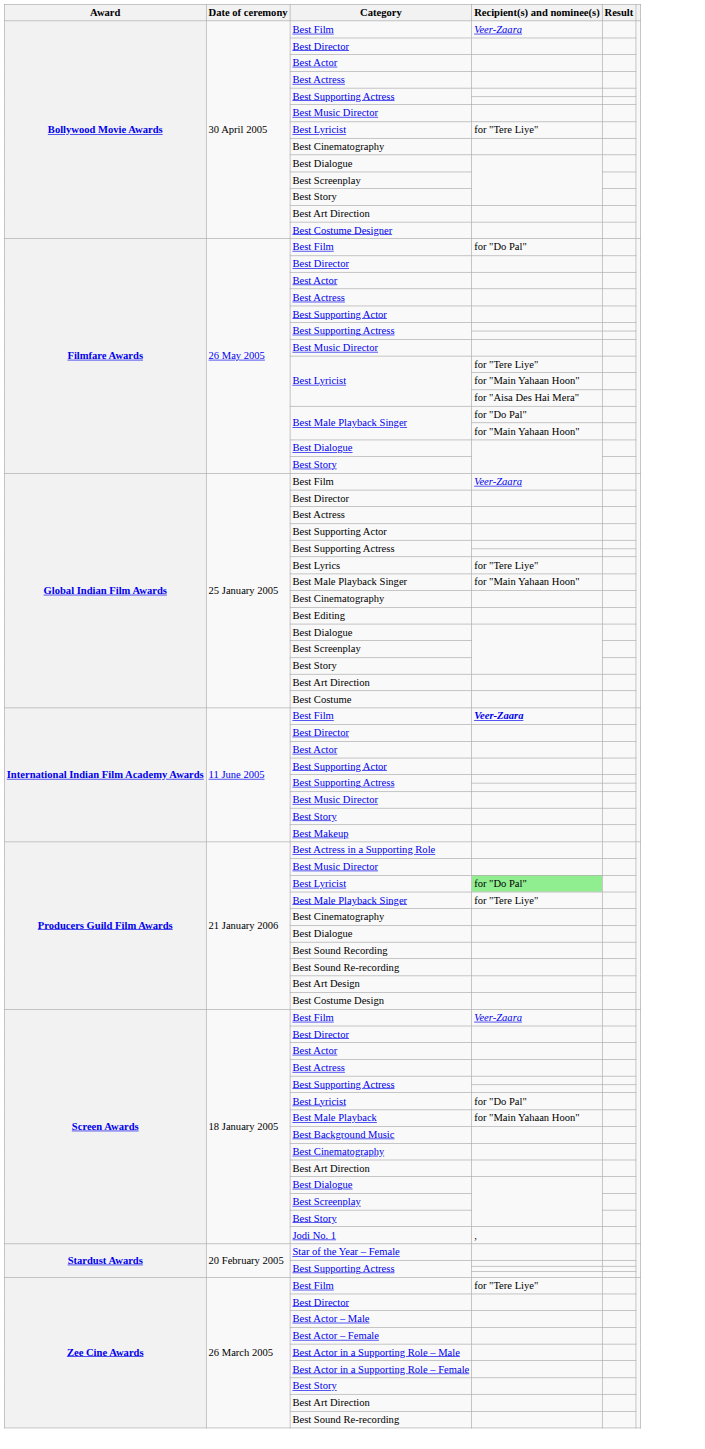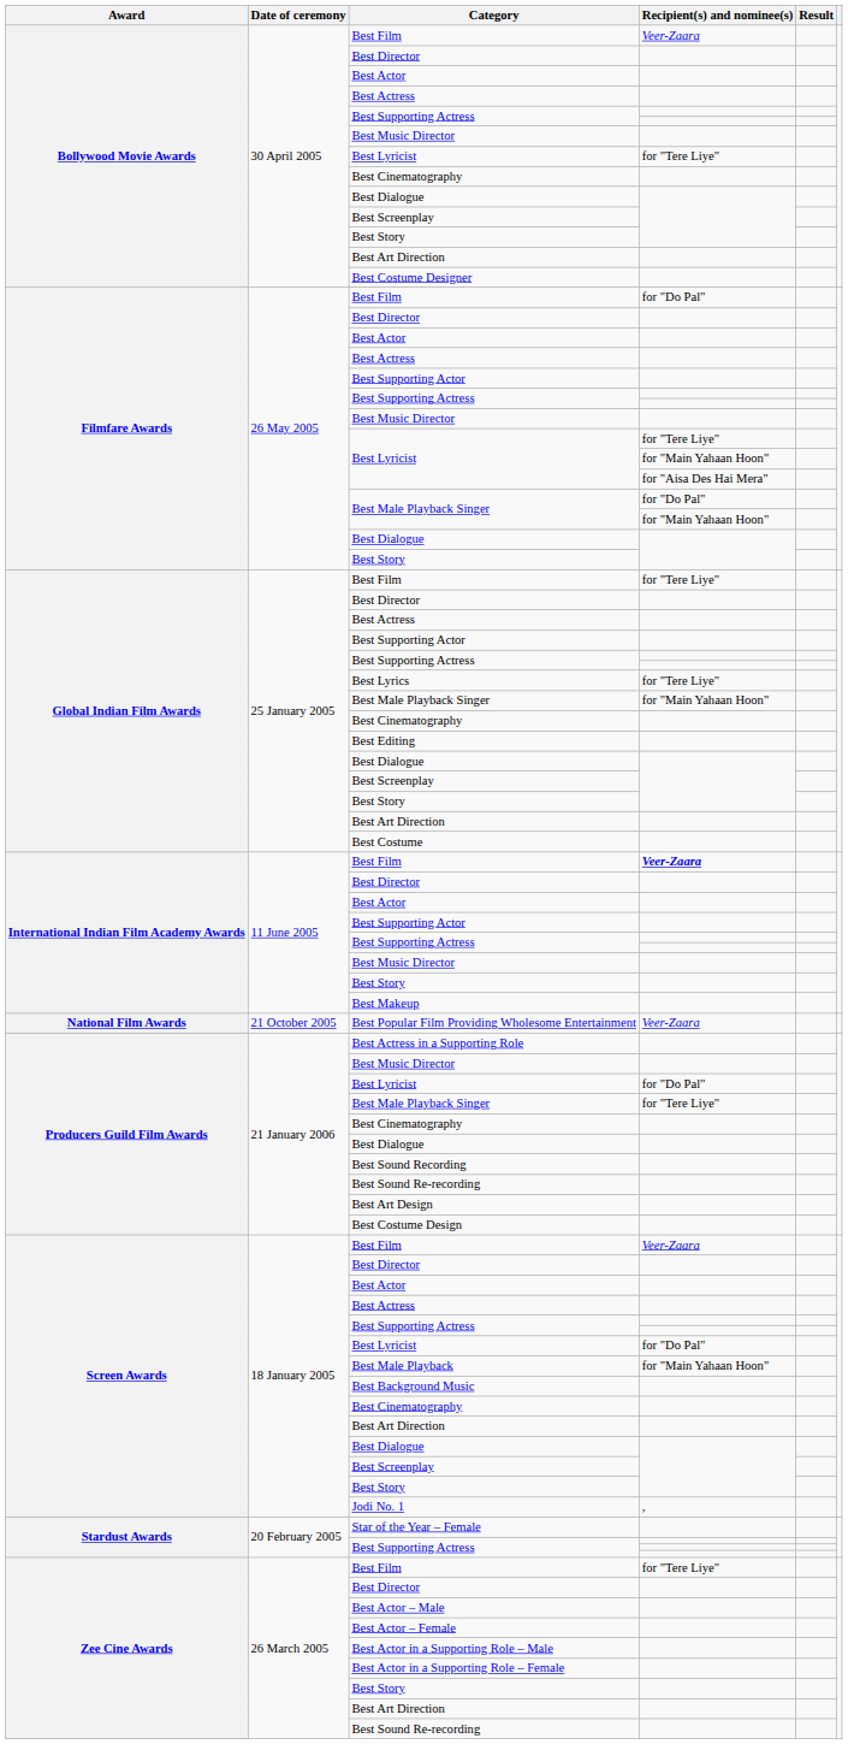 <table class="wikitable plainrowheaders sortable">
 <tr>
 <th scope="col">Award</th>
 <th scope="col">Date of ceremony</th>
 <th scope="col">Category</th>
 <th scope="col">Recipient(s) and nominee(s)</th>
 <th scope="col">Result</th>
 <th scope="col" class="unsortable"></th>
 </tr>
 <tr>
 <th scope="row" rowspan="14"><a href='#'>Bollywood Movie Awards</a></th>
 <td rowspan="14">30 April 2005</td>
 <td><a href='#'>Best Film</a></td>
 <td><em><a href='#'>Veer-Zaara</a></em></td>
 <td></td>
 <td style="text-align:center;" rowspan="14"></td>
 </tr>
 <tr>
 <td><a href='#'>Best Director</a></td>
 <td></td>
 <td></td>
 </tr>
 <tr>
 <td><a href='#'>Best Actor</a></td>
 <td></td>
 <td></td>
 </tr>
 <tr>
 <td><a href='#'>Best Actress</a></td>
 <td></td>
 <td></td>
 </tr>
 <tr>
 <td rowspan="2"><a href='#'>Best Supporting Actress</a></td>
 <td></td>
 <td></td>
 </tr>
 <tr>
 <td></td>
 <td></td>
 </tr>
 <tr>
 <td><a href='#'>Best Music Director</a></td>
 <td></td>
 <td></td>
 </tr>
 <tr>
 <td><a href='#'>Best Lyricist</a></td>
 <td> for "Tere Liye"</td>
 <td></td>
 </tr>
 <tr>
 <td>Best Cinematography</td>
 <td></td>
 <td></td>
 </tr>
 <tr>
 <td>Best Dialogue</td>
 <td rowspan="3"></td>
 <td></td>
 </tr>
 <tr>
 <td>Best Screenplay</td>
 <td></td>
 </tr>
 <tr>
 <td>Best Story</td>
 <td></td>
 </tr>
 <tr>
 <td>Best Art Direction</td>
 <td></td>
 <td></td>
 </tr>
 <tr>
 <td><a href='#'>Best Costume Designer</a></td>
 <td></td>
 <td></td>
 </tr>
 <tr>
 <th scope="row" rowspan="15"><a href='#'>Filmfare Awards</a></th>
 <td rowspan="15"><a href='#'>26 May 2005</a></td>
 <td><a href='#'>Best Film</a></td>
 <td> for "Do Pal"</td>
 <td></td>
 <td style="text-align:center;" rowspan="15"></td>
 </tr>
 <tr>
 <td><a href='#'>Best Director</a></td>
 <td></td>
 <td></td>
 </tr>
 <tr>
 <td><a href='#'>Best Actor</a></td>
 <td></td>
 <td></td>
 </tr>
 <tr>
 <td><a href='#'>Best Actress</a></td>
 <td></td>
 <td></td>
 </tr>
 <tr>
 <td><a href='#'>Best Supporting Actor</a></td>
 <td></td>
 <td></td>
 </tr>
 <tr>
 <td rowspan="2"><a href='#'>Best Supporting Actress</a></td>
 <td></td>
 <td></td>
 </tr>
 <tr>
 <td></td>
 <td></td>
 </tr>
 <tr>
 <td><a href='#'>Best Music Director</a></td>
 <td></td>
 <td></td>
 </tr>
 <tr>
 <td rowspan="3"><a href='#'>Best Lyricist</a></td>
 <td> for "Tere Liye"</td>
 <td></td>
 </tr>
 <tr>
 <td> for "Main Yahaan Hoon"</td>
 <td></td>
 </tr>
 <tr>
 <td> for "Aisa Des Hai Mera"</td>
 <td></td>
 </tr>
 <tr>
 <td rowspan="2"><a href='#'>Best Male Playback Singer</a></td>
 <td> for "Do Pal"</td>
 <td></td>
 </tr>
 <tr>
 <td> for "Main Yahaan Hoon"</td>
 <td></td>
 </tr>
 <tr>
 <td><a href='#'>Best Dialogue</a></td>
 <td rowspan="2"></td>
 <td></td>
 </tr>
 <tr>
 <td><a href='#'>Best Story</a></td>
 <td></td>
 </tr>
 <tr>
 <th scope="row" rowspan="15"><a href='#'>Global Indian Film Awards</a></th>
 <td rowspan="15">25 January 2005</td>
 <td>Best Film</td>
-<td><em><a href='#'>Veer-Zaara</a></em></td>
+<td> for "Tere Liye"</td>
 <td></td>
 <td style="text-align:center;" rowspan="15"></td>
 </tr>
 <tr>
 <td>Best Director</td>
 <td></td>
 <td></td>
 </tr>
 <tr>
 <td>Best Actress</td>
 <td></td>
 <td></td>
 </tr>
 <tr>
 <td>Best Supporting Actor</td>
 <td></td>
 <td></td>
 </tr>
 <tr>
 <td rowspan="2">Best Supporting Actress</td>
 <td></td>
 <td></td>
 </tr>
 <tr>
 <td></td>
 <td></td>
 </tr>
 <tr>
 <td>Best Lyrics</td>
 <td> for "Tere Liye"</td>
 <td></td>
 </tr>
 <tr>
 <td>Best Male Playback Singer</td>
 <td> for "Main Yahaan Hoon"</td>
 <td></td>
 </tr>
 <tr>
 <td>Best Cinematography</td>
 <td></td>
 <td></td>
 </tr>
 <tr>
 <td>Best Editing</td>
 <td></td>
 <td></td>
 </tr>
 <tr>
 <td>Best Dialogue</td>
 <td rowspan="3"></td>
 <td></td>
 </tr>
 <tr>
 <td>Best Screenplay</td>
 <td></td>
 </tr>
 <tr>
 <td>Best Story</td>
 <td></td>
 </tr>
 <tr>
 <td>Best Art Direction</td>
 <td></td>
 <td></td>
 </tr>
 <tr>
 <td>Best Costume</td>
 <td></td>
 <td></td>
 </tr>
 <tr>
 <th scope="row" rowspan="9"><a href='#'>International Indian Film Academy Awards</a></th>
 <td rowspan="9"><a href='#'>11 June 2005</a></td>
 <td><a href='#'>Best Film</a></td>
 <td><strong><em><a href='#'>Veer-Zaara</a></em></strong></td>
 <td></td>
 <td style="text-align:center;" rowspan="9"></td>
 </tr>
 <tr>
 <td><a href='#'>Best Director</a></td>
 <td></td>
 <td></td>
 </tr>
 <tr>
 <td><a href='#'>Best Actor</a></td>
 <td></td>
 <td></td>
 </tr>
 <tr>
 <td><a href='#'>Best Supporting Actor</a></td>
 <td></td>
 <td></td>
 </tr>
 <tr>
 <td rowspan="2"><a href='#'>Best Supporting Actress</a></td>
 <td></td>
 <td></td>
 </tr>
 <tr>
 <td></td>
 <td></td>
 </tr>
 <tr>
 <td><a href='#'>Best Music Director</a></td>
 <td></td>
 <td></td>
 </tr>
 <tr>
 <td><a href='#'>Best Story</a></td>
 <td></td>
 <td></td>
 </tr>
 <tr>
 <td><a href='#'>Best Makeup</a></td>
 <td></td>
 <td></td>
 </tr>
 <tr>
+<th scope="row"><a href='#'>National Film Awards</a></th>
+<td><a href='#'>21 October 2005</a></td>
+<td><a href='#'>Best Popular Film Providing Wholesome Entertainment</a></td>
+<td><em><a href='#'>Veer-Zaara</a></em></td>
+<td></td>
+<td style="text-align:center;"></td>
+</tr>
+<tr>
 <th scope="row" rowspan="10"><a href='#'>Producers Guild Film Awards</a></th>
 <td rowspan="10">21 January 2006</td>
 <td><a href='#'>Best Actress in a Supporting Role</a></td>
 <td></td>
 <td></td>
 <td style="text-align:center;" rowspan="10"></td>
 </tr>
 <tr>
 <td><a href='#'>Best Music Director</a></td>
 <td></td>
 <td></td>
 </tr>
 <tr>
 <td><a href='#'>Best Lyricist</a></td>
-<td style="background: lightgreen;"> for "Do Pal"</td>
+<td> for "Do Pal"</td>
 <td></td>
 </tr>
 <tr>
 <td><a href='#'>Best Male Playback Singer</a></td>
 <td> for "Tere Liye"</td>
 <td></td>
 </tr>
 <tr>
 <td>Best Cinematography</td>
 <td></td>
 <td></td>
 </tr>
 <tr>
 <td>Best Dialogue</td>
 <td></td>
 <td></td>
 </tr>
 <tr>
 <td>Best Sound Recording</td>
 <td></td>
 <td></td>
 </tr>
 <tr>
 <td>Best Sound Re-recording</td>
 <td></td>
 <td></td>
 </tr>
 <tr>
 <td>Best Art Design</td>
 <td></td>
 <td></td>
 </tr>
 <tr>
 <td>Best Costume Design</td>
 <td></td>
 <td></td>
 </tr>
 <tr>
 <th scope="row" rowspan="15"><a href='#'>Screen Awards</a></th>
 <td rowspan="15">18 January 2005</td>
 <td><a href='#'>Best Film</a></td>
 <td><em><a href='#'>Veer-Zaara</a></em></td>
 <td></td>
 <td style="text-align:center;" rowspan="15"></td>
 </tr>
 <tr>
 <td><a href='#'>Best Director</a></td>
 <td></td>
 <td></td>
 </tr>
 <tr>
 <td><a href='#'>Best Actor</a></td>
 <td></td>
 <td></td>
 </tr>
 <tr>
 <td><a href='#'>Best Actress</a></td>
 <td></td>
 <td></td>
 </tr>
 <tr>
 <td rowspan="2"><a href='#'>Best Supporting Actress</a></td>
 <td></td>
 <td></td>
 </tr>
 <tr>
 <td></td>
 <td></td>
 </tr>
 <tr>
 <td><a href='#'>Best Lyricist</a></td>
 <td> for "Do Pal"</td>
 <td></td>
 </tr>
 <tr>
 <td><a href='#'>Best Male Playback</a></td>
 <td> for "Main Yahaan Hoon"</td>
 <td></td>
 </tr>
 <tr>
 <td><a href='#'>Best Background Music</a></td>
 <td></td>
 <td></td>
 </tr>
 <tr>
 <td><a href='#'>Best Cinematography</a></td>
 <td></td>
 <td></td>
 </tr>
 <tr>
 <td>Best Art Direction</td>
 <td></td>
 <td></td>
 </tr>
 <tr>
 <td><a href='#'>Best Dialogue</a></td>
 <td rowspan="3"></td>
 <td></td>
 </tr>
 <tr>
 <td><a href='#'>Best Screenplay</a></td>
 <td></td>
 </tr>
 <tr>
 <td><a href='#'>Best Story</a></td>
 <td></td>
 </tr>
 <tr>
 <td><a href='#'>Jodi No. 1</a></td>
 <td>, </td>
 <td></td>
 </tr>
 <tr>
 <th scope="row" rowspan="4"><a href='#'>Stardust Awards</a></th>
 <td rowspan="4">20 February 2005</td>
 <td><a href='#'>Star of the Year – Female</a></td>
 <td></td>
 <td></td>
 <td style="text-align:center;" rowspan="4"></td>
 </tr>
 <tr>
 <td rowspan="3"><a href='#'>Best Supporting Actress</a></td>
 <td></td>
 <td></td>
 </tr>
 <tr>
 <td></td>
 <td></td>
 </tr>
 <tr>
 <td></td>
 <td></td>
 </tr>
 <tr>
 <th scope="row" rowspan="9"><a href='#'>Zee Cine Awards</a></th>
 <td rowspan="9">26 March 2005</td>
 <td><a href='#'>Best Film</a></td>
 <td> for "Tere Liye"</td>
 <td></td>
 <td style="text-align:center;" rowspan="9"></td>
 </tr>
 <tr>
 <td><a href='#'>Best Director</a></td>
 <td></td>
 <td></td>
 </tr>
 <tr>
 <td><a href='#'>Best Actor – Male</a></td>
 <td></td>
 <td></td>
 </tr>
 <tr>
 <td><a href='#'>Best Actor – Female</a></td>
 <td></td>
 <td></td>
 </tr>
 <tr>
 <td><a href='#'>Best Actor in a Supporting Role – Male</a></td>
 <td></td>
 <td></td>
 </tr>
 <tr>
 <td><a href='#'>Best Actor in a Supporting Role – Female</a></td>
 <td></td>
 <td></td>
 </tr>
 <tr>
 <td><a href='#'>Best Story</a></td>
 <td></td>
 <td></td>
 </tr>
 <tr>
 <td>Best Art Direction</td>
 <td></td>
 <td></td>
 </tr>
 <tr>
 <td>Best Sound Re-recording</td>
 <td></td>
 <td></td>
 </tr>
 </table>
